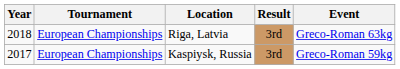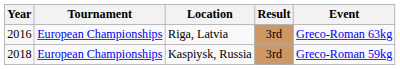 <table class="wikitable" style="font-size:95%;">
 <tr>
 <th>Year</th>
 <th>Tournament</th>
 <th>Location</th>
 <th>Result</th>
 <th>Event</th>
 </tr>
 <tr>
-<td>2018</td>
+<td>2016</td>
 <td><a href='#'>European Championships</a></td>
 <td>Riga, Latvia</td>
 <td align="center" bgcolor="cc9966">3rd</td>
 <td><a href='#'>Greco-Roman 63kg</a></td>
 </tr>
 <tr>
-<td>2017</td>
+<td>2018</td>
 <td><a href='#'>European Championships</a></td>
 <td>Kaspiysk, Russia</td>
 <td align="center" bgcolor="cc9966">3rd</td>
 <td><a href='#'>Greco-Roman 59kg</a></td>
 </tr>
 </table>
